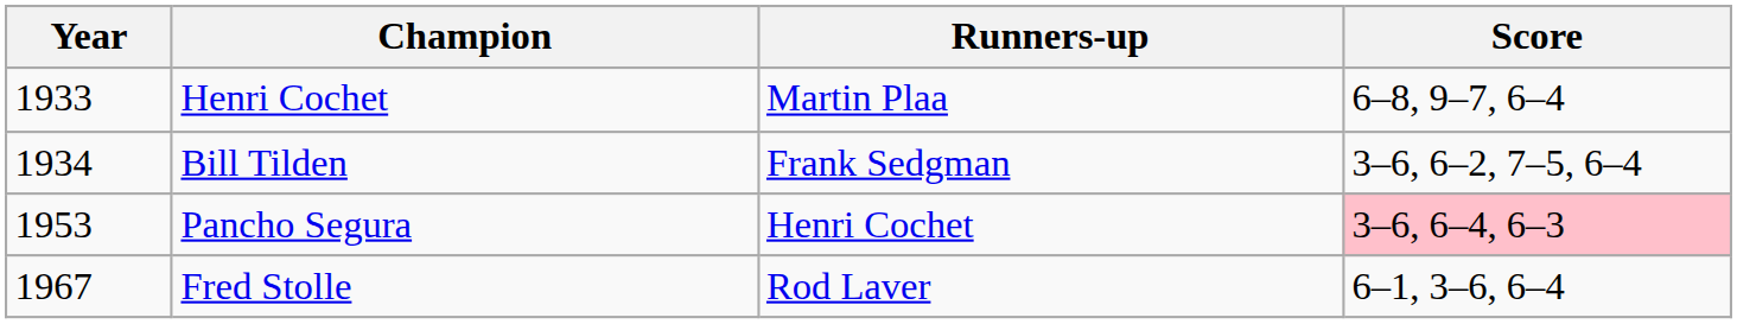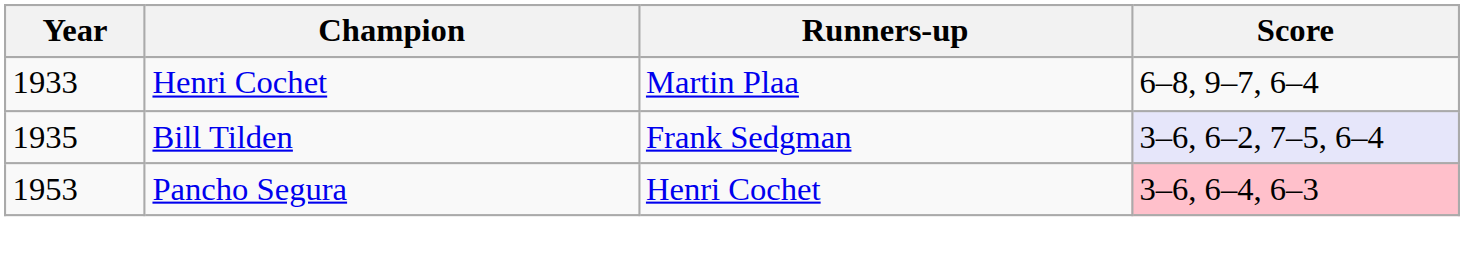 <table class="wikitable" style="font-size:98%;">
 <tr>
 <th style="width:60px;">Year</th>
 <th style="width:230px;">Champion</th>
 <th style="width:230px;">Runners-up</th>
 <th style="width:150px;">Score</th>
 </tr>
 <tr>
 <td>1933</td>
 <td> <a href='#'>Henri Cochet</a></td>
 <td> <a href='#'>Martin Plaa</a></td>
 <td>6–8, 9–7, 6–4</td>
 </tr>
 <tr>
-<td>1934</td>
+<td>1935</td>
 <td> <a href='#'>Bill Tilden</a></td>
 <td> <a href='#'>Frank Sedgman</a></td>
-<td>3–6, 6–2, 7–5, 6–4</td>
+<td style="background: lavender;">3–6, 6–2, 7–5, 6–4</td>
 </tr>
 <tr>
 <td>1953</td>
 <td> <a href='#'>Pancho Segura</a></td>
 <td> <a href='#'>Henri Cochet</a></td>
 <td style="background: pink;">3–6, 6–4, 6–3</td>
 </tr>
-<tr>
-<td>1967</td>
-<td> <a href='#'>Fred Stolle</a></td>
-<td> <a href='#'>Rod Laver</a></td>
-<td>6–1, 3–6, 6–4</td>
-</tr>
 </table>
